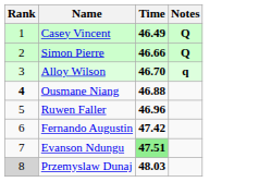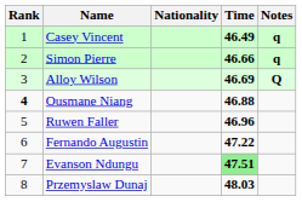 <table class="wikitable sortable" style="text-align:center">
 <tr>
 <th>Rank</th>
 <th>Name</th>
+<th>Nationality</th>
 <th>Time</th>
 <th>Notes</th>
 </tr>
 <tr bgcolor=ccffcc>
 <td>1</td>
 <td align=left><a href='#'>Casey Vincent</a></td>
+<td align=left></td>
 <td><strong>46.49</strong></td>
-<td><strong>Q</strong></td>
+<td><strong>q</strong></td>
 </tr>
 <tr bgcolor=ccffcc>
 <td>2</td>
 <td align=left><a href='#'>Simon Pierre</a></td>
+<td align=left></td>
 <td><strong>46.66</strong></td>
-<td><strong>Q</strong></td>
+<td><strong>q</strong></td>
 </tr>
 <tr bgcolor=ddffdd>
 <td>3</td>
 <td align=left><a href='#'>Alloy Wilson</a></td>
-<td><strong>46.70</strong></td>
-<td><strong>q</strong></td>
+<td align=left></td>
+<td><strong>46.69</strong></td>
+<td><strong>Q</strong></td>
 </tr>
 <tr>
 <td><strong>4</strong></td>
 <td align=left><a href='#'>Ousmane Niang</a></td>
+<td align=left></td>
 <td><strong>46.88</strong></td>
 <td></td>
 </tr>
 <tr>
 <td>5</td>
 <td align=left><a href='#'>Ruwen Faller</a></td>
+<td align=left></td>
 <td><strong>46.96</strong></td>
 <td></td>
 </tr>
 <tr>
 <td>6</td>
 <td align=left><a href='#'>Fernando Augustin</a></td>
-<td><strong>47.42</strong></td>
+<td align=left></td>
+<td><strong>47.22</strong></td>
 <td></td>
 </tr>
 <tr>
 <td>7</td>
 <td align=left><a href='#'>Evanson Ndungu</a></td>
+<td align=left></td>
 <td style="background: lightgreen;"><strong>47.51</strong></td>
 <td></td>
 </tr>
 <tr>
-<td style="background: lightgrey;">8</td>
+<td>8</td>
 <td align=left><a href='#'>Przemyslaw Dunaj</a></td>
+<td align=left></td>
 <td><strong>48.03</strong></td>
 <td></td>
 </tr>
 </table>
